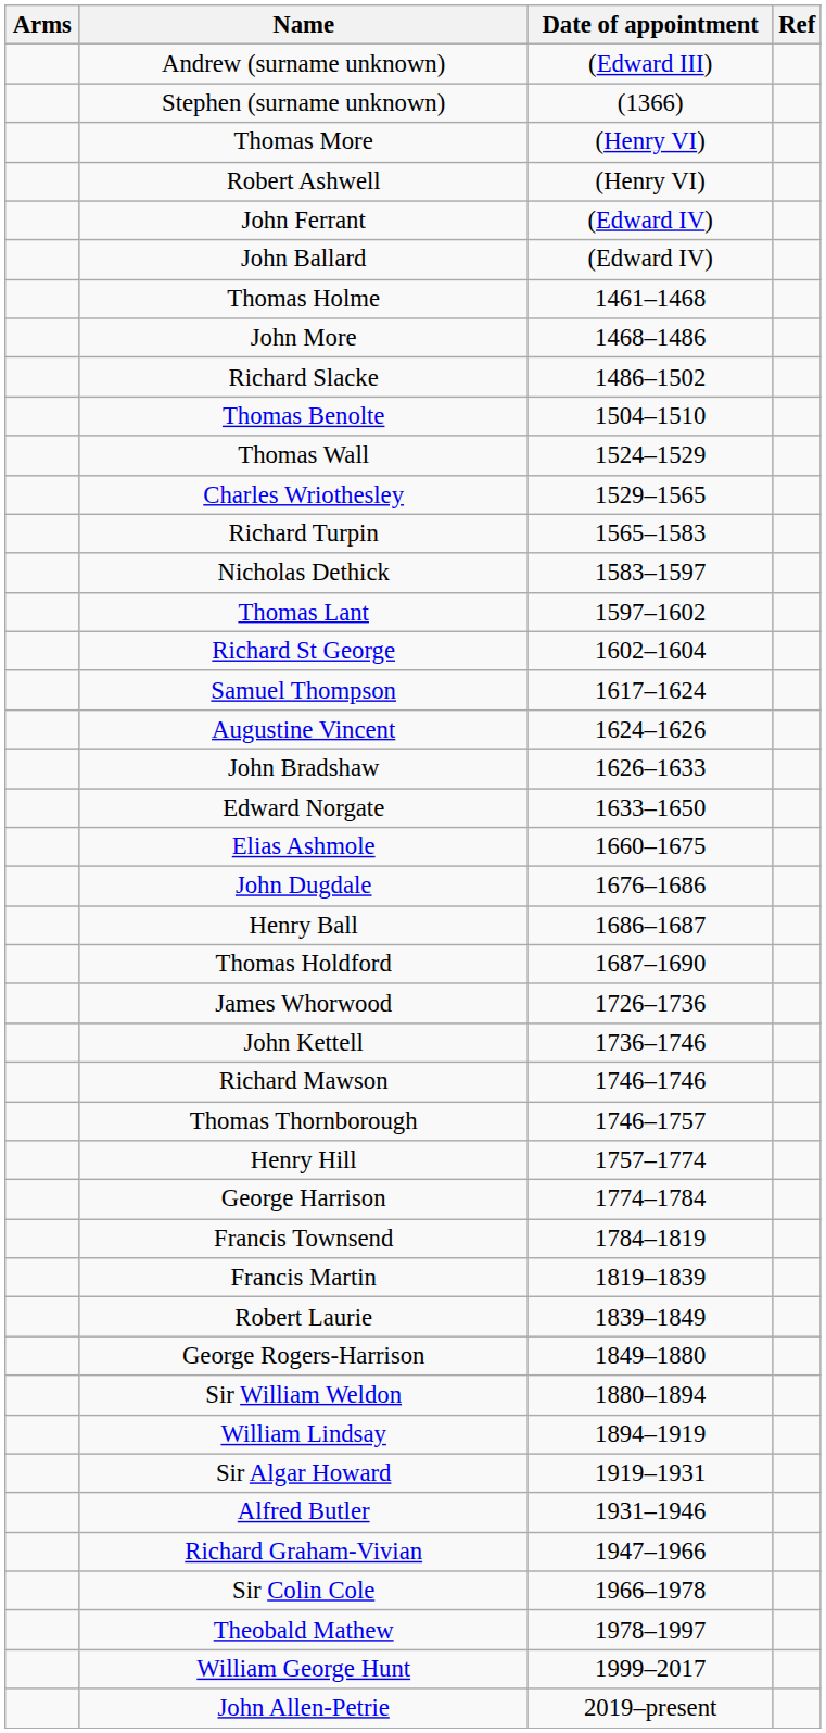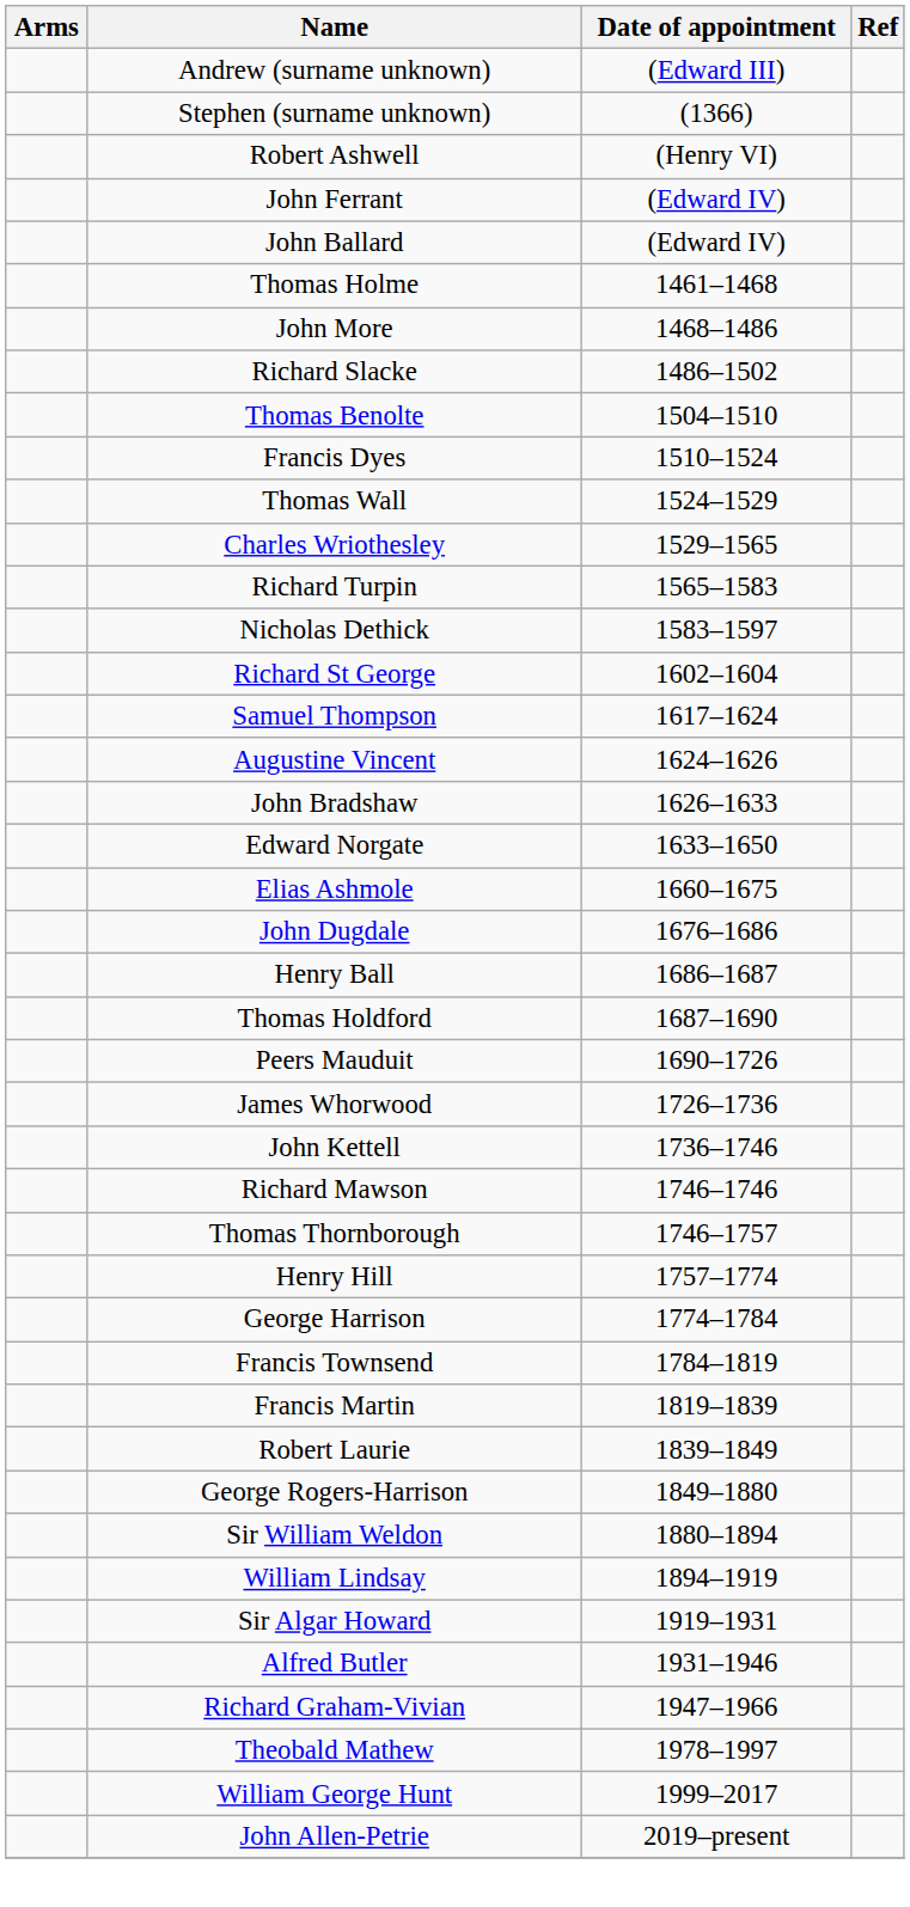 <table class="wikitable" style="text-align:center; width:60%">
 <tr>
 <th>Arms</th>
 <th style="width:55%">Name</th>
 <th style="width:30%">Date of appointment</th>
 <th style="width:5%">Ref</th>
 </tr>
 <tr>
 <td></td>
 <td>Andrew (surname unknown)</td>
 <td>(<a href='#'>Edward III</a>)</td>
 <td></td>
 </tr>
 <tr>
 <td></td>
 <td>Stephen (surname unknown)</td>
 <td>(1366)</td>
-<td></td>
-</tr>
-<tr>
-<td></td>
-<td>Thomas More</td>
-<td>(<a href='#'>Henry VI</a>)</td>
 <td></td>
 </tr>
 <tr>
 <td></td>
 <td>Robert Ashwell</td>
 <td>(Henry VI)</td>
 <td></td>
 </tr>
 <tr>
 <td></td>
 <td>John Ferrant</td>
 <td>(<a href='#'>Edward IV</a>)</td>
 <td></td>
 </tr>
 <tr>
 <td></td>
 <td>John Ballard</td>
 <td>(Edward IV)</td>
 <td></td>
 </tr>
 <tr>
 <td></td>
 <td>Thomas Holme</td>
 <td>1461–1468</td>
 <td></td>
 </tr>
 <tr>
 <td></td>
 <td>John More</td>
 <td>1468–1486</td>
 <td></td>
 </tr>
 <tr>
 <td></td>
 <td>Richard Slacke</td>
 <td>1486–1502</td>
 <td></td>
 </tr>
 <tr>
 <td></td>
 <td><a href='#'>Thomas Benolte</a></td>
 <td>1504–1510</td>
 <td></td>
 </tr>
 <tr>
 <td></td>
+<td>Francis Dyes</td>
+<td>1510–1524</td>
+<td></td>
+</tr>
+<tr>
+<td></td>
 <td>Thomas Wall</td>
 <td>1524–1529</td>
 <td></td>
 </tr>
 <tr>
 <td></td>
 <td><a href='#'>Charles Wriothesley</a></td>
 <td>1529–1565</td>
 <td></td>
 </tr>
 <tr>
 <td></td>
 <td>Richard Turpin</td>
 <td>1565–1583</td>
 <td></td>
 </tr>
 <tr>
 <td></td>
 <td>Nicholas Dethick</td>
 <td>1583–1597</td>
-<td></td>
-</tr>
-<tr>
-<td></td>
-<td><a href='#'>Thomas Lant</a></td>
-<td>1597–1602</td>
 <td></td>
 </tr>
 <tr>
 <td></td>
 <td><a href='#'>Richard St George</a></td>
 <td>1602–1604</td>
 <td></td>
 </tr>
 <tr>
 <td></td>
 <td><a href='#'>Samuel Thompson</a></td>
 <td>1617–1624</td>
 <td></td>
 </tr>
 <tr>
 <td></td>
 <td><a href='#'>Augustine Vincent</a></td>
 <td>1624–1626</td>
 <td></td>
 </tr>
 <tr>
 <td></td>
 <td>John Bradshaw</td>
 <td>1626–1633</td>
 <td></td>
 </tr>
 <tr>
 <td></td>
 <td>Edward Norgate</td>
 <td>1633–1650</td>
 <td></td>
 </tr>
 <tr>
 <td></td>
 <td><a href='#'>Elias Ashmole</a></td>
 <td>1660–1675</td>
 <td></td>
 </tr>
 <tr>
 <td></td>
 <td><a href='#'>John Dugdale</a></td>
 <td>1676–1686</td>
 <td></td>
 </tr>
 <tr>
 <td></td>
 <td>Henry Ball</td>
 <td>1686–1687</td>
 <td></td>
 </tr>
 <tr>
 <td></td>
 <td>Thomas Holdford</td>
 <td>1687–1690</td>
+<td></td>
+</tr>
+<tr>
+<td></td>
+<td>Peers Mauduit</td>
+<td>1690–1726</td>
 <td></td>
 </tr>
 <tr>
 <td></td>
 <td>James Whorwood</td>
 <td>1726–1736</td>
 <td></td>
 </tr>
 <tr>
 <td></td>
 <td>John Kettell</td>
 <td>1736–1746</td>
 <td></td>
 </tr>
 <tr>
 <td></td>
 <td>Richard Mawson</td>
 <td>1746–1746</td>
 <td></td>
 </tr>
 <tr>
 <td></td>
 <td>Thomas Thornborough</td>
 <td>1746–1757</td>
 <td></td>
 </tr>
 <tr>
 <td></td>
 <td>Henry Hill</td>
 <td>1757–1774</td>
 <td></td>
 </tr>
 <tr>
 <td></td>
 <td>George Harrison</td>
 <td>1774–1784</td>
 <td></td>
 </tr>
 <tr>
 <td></td>
 <td>Francis Townsend</td>
 <td>1784–1819</td>
 <td></td>
 </tr>
 <tr>
 <td></td>
 <td>Francis Martin</td>
 <td>1819–1839</td>
 <td></td>
 </tr>
 <tr>
 <td></td>
 <td>Robert Laurie</td>
 <td>1839–1849</td>
 <td></td>
 </tr>
 <tr>
 <td></td>
 <td>George Rogers-Harrison</td>
 <td>1849–1880</td>
 <td></td>
 </tr>
 <tr>
 <td></td>
 <td>Sir <a href='#'>William Weldon</a></td>
 <td>1880–1894</td>
 <td></td>
 </tr>
 <tr>
 <td></td>
 <td><a href='#'>William Lindsay</a></td>
 <td>1894–1919</td>
 <td></td>
 </tr>
 <tr>
 <td></td>
 <td>Sir <a href='#'>Algar Howard</a></td>
 <td>1919–1931</td>
 <td></td>
 </tr>
 <tr>
 <td></td>
 <td><a href='#'>Alfred Butler</a></td>
 <td>1931–1946</td>
 <td></td>
 </tr>
 <tr>
 <td></td>
 <td><a href='#'>Richard Graham-Vivian</a></td>
 <td>1947–1966</td>
 <td></td>
 </tr>
 <tr>
 <td></td>
-<td>Sir <a href='#'>Colin Cole</a></td>
-<td>1966–1978</td>
-<td></td>
-</tr>
-<tr>
-<td></td>
 <td><a href='#'>Theobald Mathew</a></td>
 <td>1978–1997</td>
 <td></td>
 </tr>
 <tr>
 <td></td>
 <td><a href='#'>William George Hunt</a></td>
 <td>1999–2017</td>
 <td></td>
 </tr>
 <tr>
 <td></td>
 <td><a href='#'>John Allen-Petrie</a></td>
 <td>2019–present</td>
 <td></td>
 </tr>
 <tr>
 </tr>
 </table>
